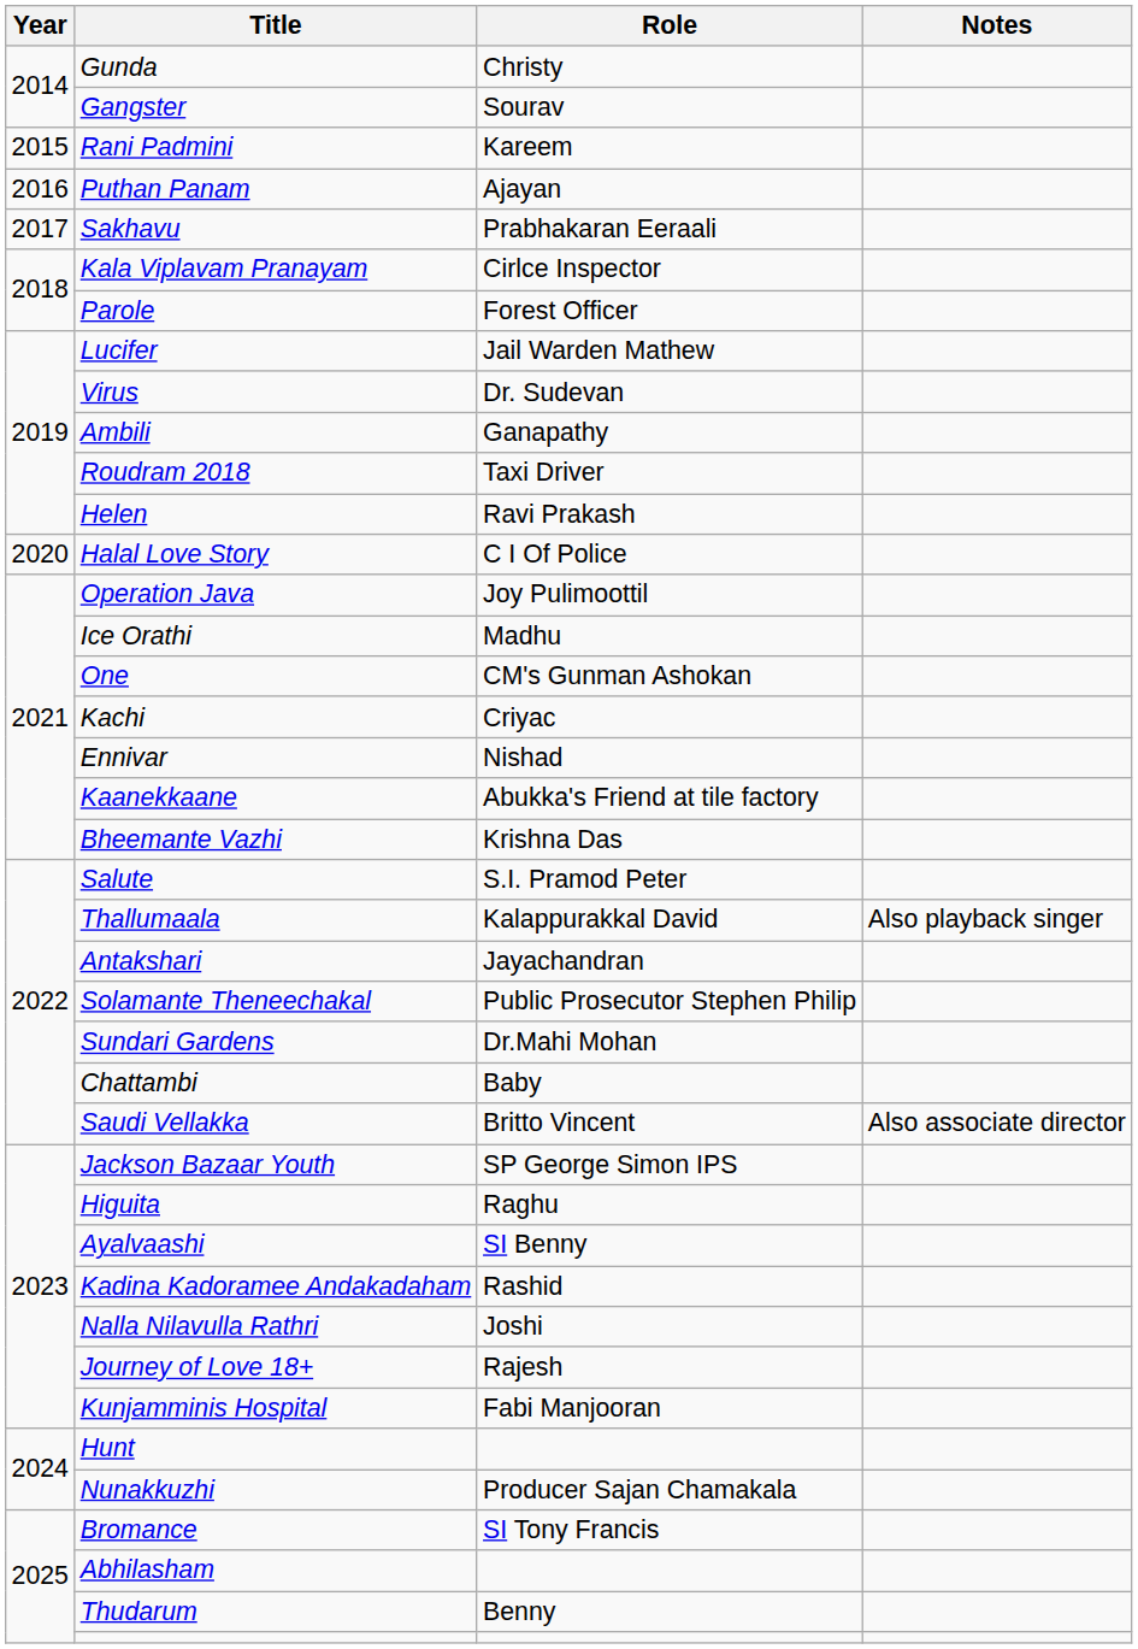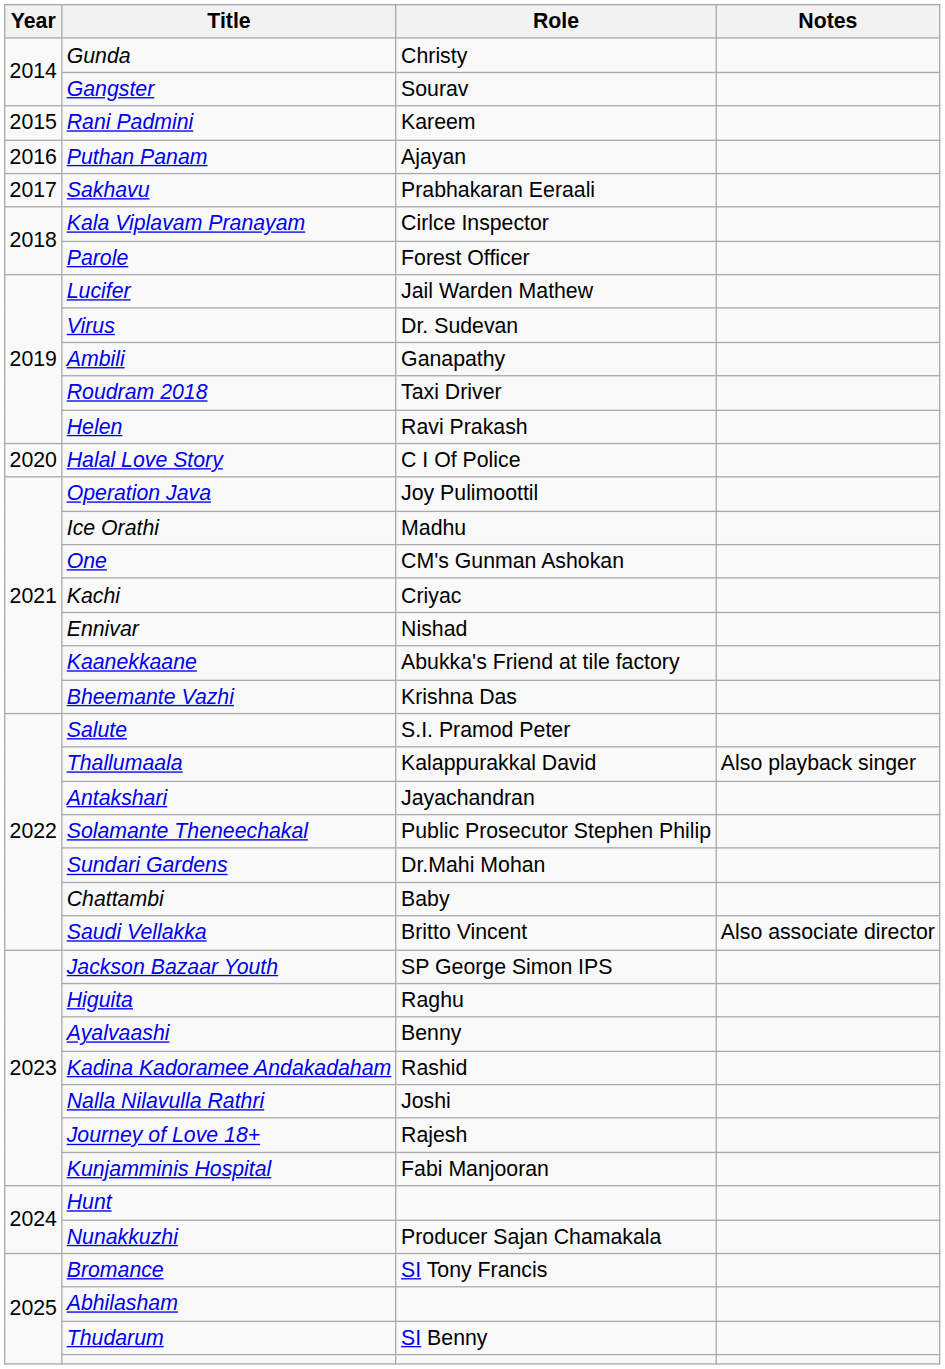 <table class="wikitable plainrowheaders sortable">
 <tr>
 <th scope="col">Year</th>
 <th scope="col">Title</th>
 <th scope="col">Role</th>
 <th class="unsortable">Notes</th>
 </tr>
 <tr>
 <td rowspan="2">2014</td>
 <td><em>Gunda</em></td>
 <td>Christy</td>
 <td></td>
 </tr>
 <tr>
 <td><em><a href='#'>Gangster</a></em></td>
 <td>Sourav</td>
 <td></td>
 </tr>
 <tr>
 <td>2015</td>
 <td><em><a href='#'>Rani Padmini</a></em></td>
 <td>Kareem</td>
 <td></td>
 </tr>
 <tr>
 <td>2016</td>
 <td><em><a href='#'>Puthan Panam</a></em></td>
 <td>Ajayan</td>
 <td></td>
 </tr>
 <tr>
 <td>2017</td>
 <td><em><a href='#'>Sakhavu</a></em></td>
 <td>Prabhakaran Eeraali</td>
 <td></td>
 </tr>
 <tr>
 <td rowspan="2">2018</td>
 <td><em><a href='#'>Kala Viplavam Pranayam</a></em></td>
 <td>Cirlce Inspector</td>
 <td></td>
 </tr>
 <tr>
 <td><em><a href='#'>Parole</a></em></td>
 <td>Forest Officer</td>
 <td></td>
 </tr>
 <tr>
 <td rowspan=5>2019</td>
 <td><em><a href='#'>Lucifer</a></em></td>
 <td>Jail Warden Mathew</td>
 <td></td>
 </tr>
 <tr>
 <td><em><a href='#'>Virus</a></em></td>
 <td>Dr. Sudevan</td>
 <td></td>
 </tr>
 <tr>
 <td><em><a href='#'>Ambili</a></em></td>
 <td>Ganapathy</td>
 <td></td>
 </tr>
 <tr>
 <td><em><a href='#'>Roudram 2018</a></em></td>
 <td>Taxi Driver</td>
 <td></td>
 </tr>
 <tr>
 <td><em><a href='#'>Helen</a></em></td>
 <td>Ravi Prakash</td>
 <td></td>
 </tr>
 <tr>
 <td>2020</td>
 <td><em><a href='#'>Halal Love Story</a></em></td>
 <td>C I Of Police</td>
 <td></td>
 </tr>
 <tr>
 <td rowspan="7">2021</td>
 <td><em><a href='#'>Operation Java</a></em></td>
 <td>Joy Pulimoottil</td>
 <td></td>
 </tr>
 <tr>
 <td><em>Ice Orathi</em></td>
 <td>Madhu</td>
 <td></td>
 </tr>
 <tr>
 <td><em><a href='#'>One</a></em></td>
 <td>CM's Gunman Ashokan</td>
 <td></td>
 </tr>
 <tr>
 <td><em>Kachi</em></td>
 <td>Criyac</td>
 <td></td>
 </tr>
 <tr>
 <td><em>Ennivar</em></td>
 <td>Nishad</td>
 <td></td>
 </tr>
 <tr>
 <td><em><a href='#'>Kaanekkaane</a></em></td>
 <td>Abukka's Friend at tile factory</td>
 <td></td>
 </tr>
 <tr>
 <td><em><a href='#'>Bheemante Vazhi</a></em></td>
 <td>Krishna Das</td>
 <td></td>
 </tr>
 <tr>
 <td rowspan=7>2022</td>
 <td><em><a href='#'>Salute</a></em></td>
 <td>S.I. Pramod Peter</td>
 <td></td>
 </tr>
 <tr>
 <td><em><a href='#'>Thallumaala</a></em></td>
 <td>Kalappurakkal David</td>
 <td>Also playback singer</td>
 </tr>
 <tr>
 <td><em><a href='#'>Antakshari</a></em></td>
 <td>Jayachandran</td>
 <td></td>
 </tr>
 <tr>
 <td><em><a href='#'>Solamante Theneechakal</a></em></td>
 <td>Public Prosecutor Stephen Philip</td>
 <td></td>
 </tr>
 <tr>
 <td><em><a href='#'>Sundari Gardens</a></em></td>
 <td>Dr.Mahi Mohan</td>
 <td></td>
 </tr>
 <tr>
 <td><em>Chattambi</em></td>
 <td>Baby</td>
 <td></td>
 </tr>
 <tr>
 <td><em><a href='#'>Saudi Vellakka</a></em></td>
 <td>Britto Vincent</td>
 <td>Also associate director</td>
 </tr>
 <tr>
 <td rowspan="7">2023</td>
 <td><em><a href='#'>Jackson Bazaar Youth</a></em></td>
 <td>SP George Simon IPS</td>
 <td></td>
 </tr>
 <tr>
 <td><em><a href='#'>Higuita</a></em></td>
 <td>Raghu</td>
 <td></td>
 </tr>
 <tr>
 <td><em><a href='#'>Ayalvaashi</a></em></td>
-<td><a href='#'>SI</a> Benny</td>
+<td>Benny</td>
 <td></td>
 </tr>
 <tr>
 <td><em><a href='#'>Kadina Kadoramee Andakadaham</a></em></td>
 <td>Rashid</td>
 <td></td>
 </tr>
 <tr>
 <td><em><a href='#'>Nalla Nilavulla Rathri</a></em></td>
 <td>Joshi</td>
 <td></td>
 </tr>
 <tr>
 <td><em><a href='#'>Journey of Love 18+</a></em></td>
 <td>Rajesh</td>
 <td></td>
 </tr>
 <tr>
 <td><em><a href='#'>Kunjamminis Hospital</a></em></td>
 <td>Fabi Manjooran</td>
 <td></td>
 </tr>
 <tr>
 <td rowspan=2>2024</td>
 <td><em><a href='#'>Hunt</a></em></td>
 <td></td>
 <td></td>
 </tr>
 <tr>
 <td><em><a href='#'>Nunakkuzhi</a></em></td>
 <td>Producer Sajan Chamakala</td>
 <td></td>
 </tr>
 <tr>
 <td rowspan=4>2025</td>
 <td><em><a href='#'>Bromance</a></em></td>
 <td><a href='#'>SI</a> Tony Francis</td>
 <td></td>
 </tr>
 <tr>
 <td><em><a href='#'>Abhilasham</a></em></td>
 <td></td>
 <td></td>
 </tr>
 <tr>
 <td><em><a href='#'>Thudarum</a></em></td>
-<td>Benny</td>
+<td><a href='#'>SI</a> Benny</td>
 <td></td>
 </tr>
 <tr>
 <td></td>
 <td></td>
 <td></td>
 </tr>
 </table>
